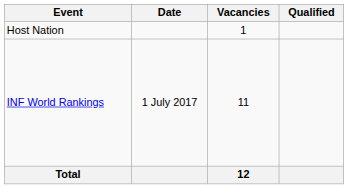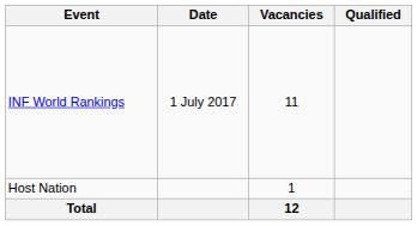 <table class="wikitable" width=500>
 <tr>
 <th>Event</th>
 <th>Date</th>
 <th>Vacancies</th>
 <th>Qualified</th>
 </tr>
 <tr>
+<td><a href='#'>INF World Rankings</a></td>
+<td align=center>1 July 2017</td>
+<td align=center>11</td>
+<td><br><br><br><br><br><br><br><br><br><br></td>
+</tr>
+<tr>
 <td>Host Nation</td>
 <td></td>
 <td align=center>1</td>
 <td></td>
-</tr>
-<tr>
-<td><a href='#'>INF World Rankings</a></td>
-<td align=center>1 July 2017</td>
-<td align=center>11</td>
-<td><br><br><br><br><br><br><br><br><br><br></td>
 </tr>
 <tr>
 <th>Total</th>
 <th></th>
 <th>12</th>
 <th></th>
 </tr>
 </table>
